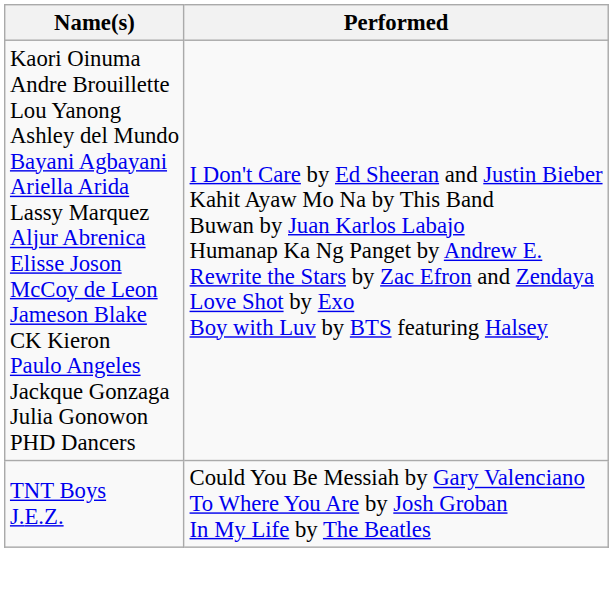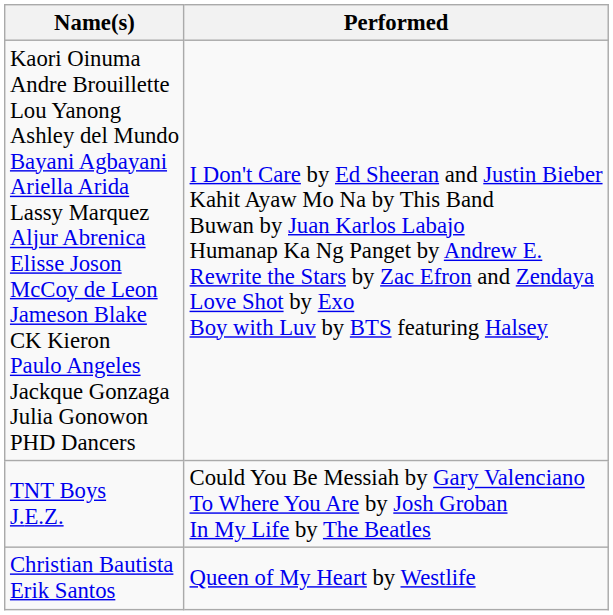 <table class="wikitable sortable">
 <tr>
 <th>Name(s)</th>
 <th>Performed</th>
 </tr>
 <tr>
 <td>Kaori Oinuma<br>Andre Brouillette<br>Lou Yanong<br>Ashley del Mundo<br><a href='#'>Bayani Agbayani</a><br><a href='#'>Ariella Arida</a><br>Lassy Marquez<br><a href='#'>Aljur Abrenica</a><br><a href='#'>Elisse Joson</a><br><a href='#'>McCoy de Leon</a><br><a href='#'>Jameson Blake</a><br>CK Kieron<br><a href='#'>Paulo Angeles</a><br>Jackque Gonzaga<br>Julia Gonowon<br>PHD Dancers</td>
 <td><a href='#'>I Don't Care</a> by <a href='#'>Ed Sheeran</a> and <a href='#'>Justin Bieber</a><br>Kahit Ayaw Mo Na by This Band<br>Buwan by <a href='#'>Juan Karlos Labajo</a><br>Humanap Ka Ng Panget by <a href='#'>Andrew E.</a><br><a href='#'>Rewrite the Stars</a> by <a href='#'>Zac Efron</a> and <a href='#'>Zendaya</a><br><a href='#'>Love Shot</a> by <a href='#'>Exo</a><br><a href='#'>Boy with Luv</a> by <a href='#'>BTS</a> featuring <a href='#'>Halsey</a></td>
 </tr>
 <tr>
 <td><a href='#'>TNT Boys</a><br><a href='#'>J.</a><a href='#'>E.</a><a href='#'>Z.</a></td>
 <td>Could You Be Messiah by <a href='#'>Gary Valenciano</a><br><a href='#'>To Where You Are</a> by <a href='#'>Josh Groban</a><br><a href='#'>In My Life</a> by <a href='#'>The Beatles</a></td>
 </tr>
+<tr>
+<td><a href='#'>Christian Bautista</a><br><a href='#'>Erik Santos</a></td>
+<td><a href='#'>Queen of My Heart</a> by <a href='#'>Westlife</a></td>
+</tr>
 </table>
